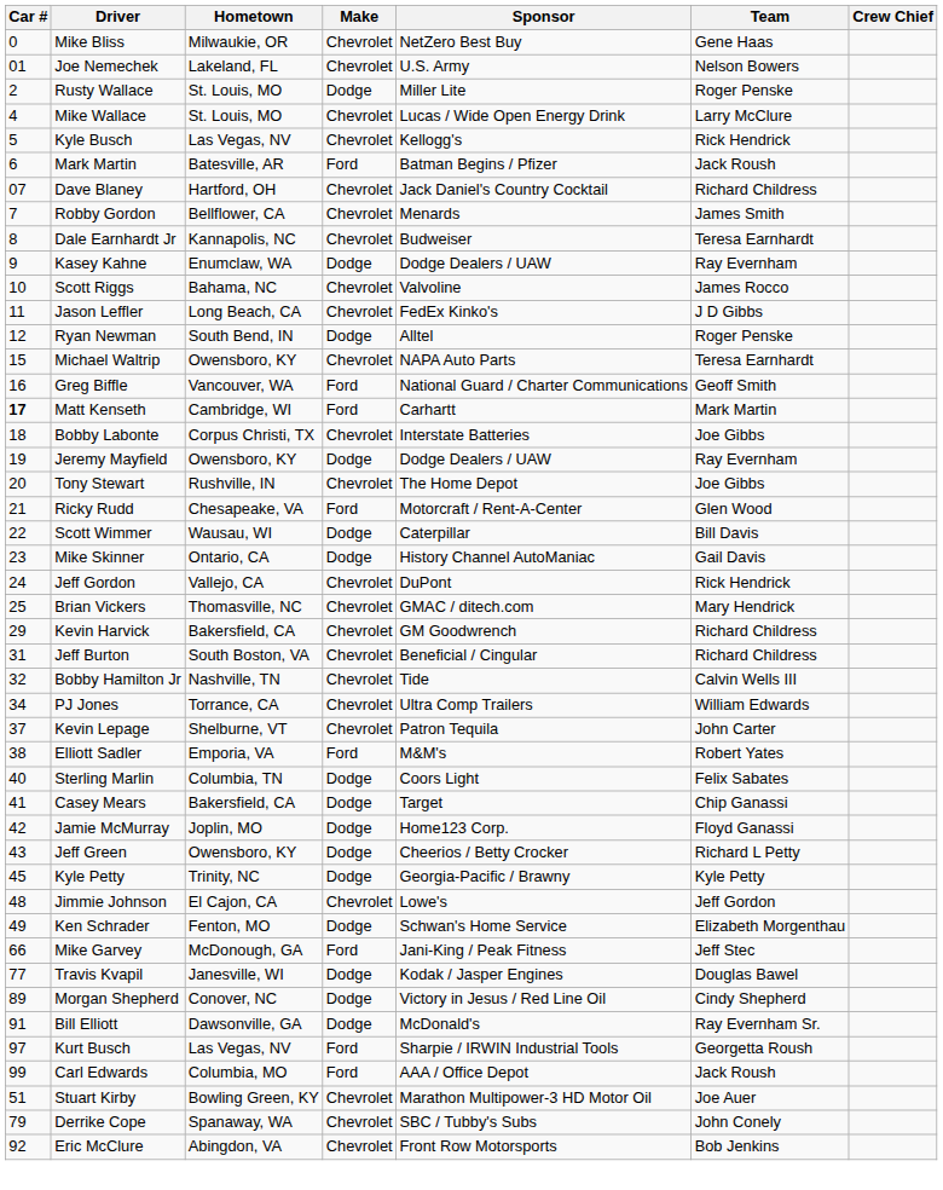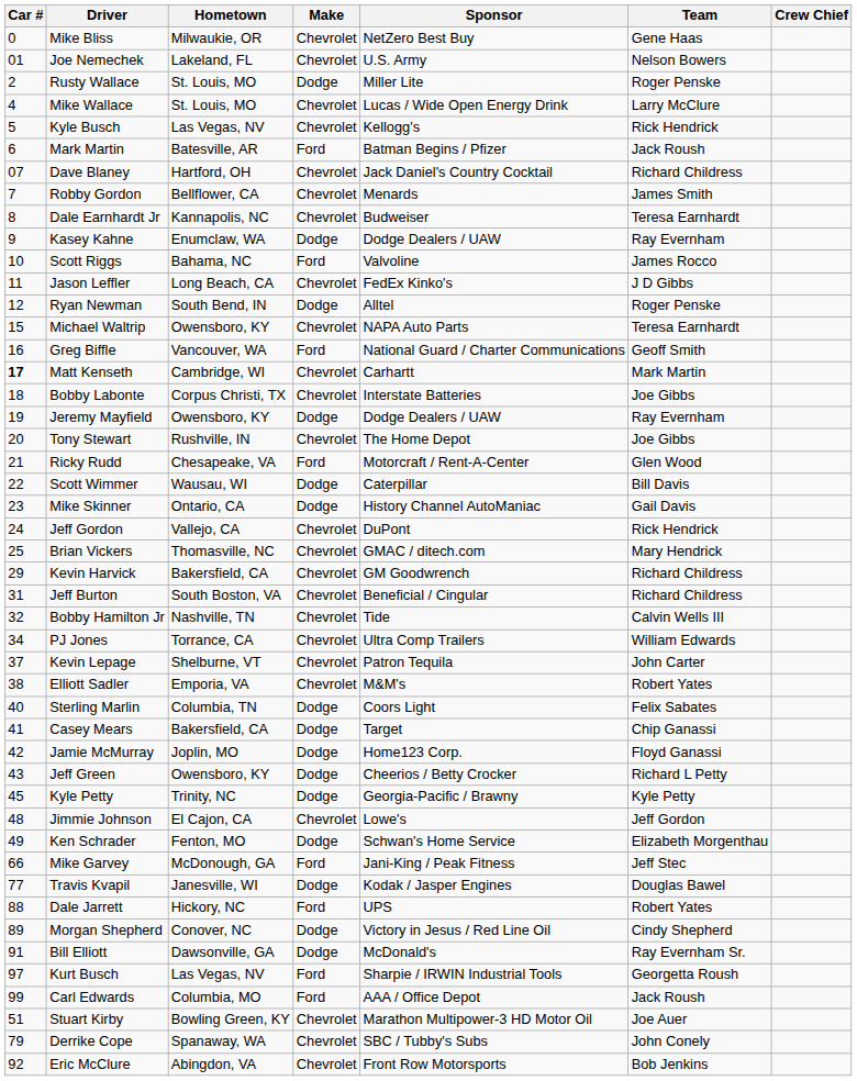 <table class="wikitable">
 <tr>
 <th colspan="1" rowspan="1">Car #</th>
 <th colspan="1" rowspan="1"><abbr>Driver</abbr></th>
 <th colspan="1" rowspan="1"><abbr>Hometown</abbr></th>
 <th colspan="1" rowspan="1"><abbr>Make</abbr></th>
 <th colspan="1" rowspan="1"><abbr>Sponsor</abbr></th>
 <th colspan="1" rowspan="1"><abbr>Team</abbr></th>
 <th colspan="1" rowspan="1"><abbr>Crew Chief</abbr></th>
 </tr>
 <tr>
 <td>0</td>
 <td>Mike Bliss</td>
 <td>Milwaukie, OR</td>
 <td>Chevrolet</td>
 <td>NetZero Best Buy</td>
 <td>Gene Haas</td>
 <td></td>
 </tr>
 <tr>
 <td>01</td>
 <td>Joe Nemechek</td>
 <td>Lakeland, FL</td>
 <td>Chevrolet</td>
 <td>U.S. Army</td>
 <td>Nelson Bowers</td>
 <td></td>
 </tr>
 <tr>
 <td>2</td>
 <td>Rusty Wallace</td>
 <td>St. Louis, MO</td>
 <td>Dodge</td>
 <td>Miller Lite</td>
 <td>Roger Penske</td>
 <td></td>
 </tr>
 <tr>
 <td>4</td>
 <td>Mike Wallace</td>
 <td>St. Louis, MO</td>
 <td>Chevrolet</td>
 <td>Lucas / Wide Open Energy Drink</td>
 <td>Larry McClure</td>
 <td></td>
 </tr>
 <tr>
 <td>5</td>
 <td>Kyle Busch</td>
 <td>Las Vegas, NV</td>
 <td>Chevrolet</td>
 <td>Kellogg's</td>
 <td>Rick Hendrick</td>
 <td></td>
 </tr>
 <tr>
 <td>6</td>
 <td>Mark Martin</td>
 <td>Batesville, AR</td>
 <td>Ford</td>
 <td>Batman Begins / Pfizer</td>
 <td>Jack Roush</td>
 <td></td>
 </tr>
 <tr>
 <td>07</td>
 <td>Dave Blaney</td>
 <td>Hartford, OH</td>
 <td>Chevrolet</td>
 <td>Jack Daniel's Country Cocktail</td>
 <td>Richard Childress</td>
 <td></td>
 </tr>
 <tr>
 <td>7</td>
 <td>Robby Gordon</td>
 <td>Bellflower, CA</td>
 <td>Chevrolet</td>
 <td>Menards</td>
 <td>James Smith</td>
 <td></td>
 </tr>
 <tr>
 <td>8</td>
 <td>Dale Earnhardt Jr</td>
 <td>Kannapolis, NC</td>
 <td>Chevrolet</td>
 <td>Budweiser</td>
 <td>Teresa Earnhardt</td>
 <td></td>
 </tr>
 <tr>
 <td>9</td>
 <td>Kasey Kahne</td>
 <td>Enumclaw, WA</td>
 <td>Dodge</td>
 <td>Dodge Dealers / UAW</td>
 <td>Ray Evernham</td>
 <td></td>
 </tr>
 <tr>
 <td>10</td>
 <td>Scott Riggs</td>
 <td>Bahama, NC</td>
-<td>Chevrolet</td>
+<td>Ford</td>
 <td>Valvoline</td>
 <td>James Rocco</td>
 <td></td>
 </tr>
 <tr>
 <td>11</td>
 <td>Jason Leffler</td>
 <td>Long Beach, CA</td>
 <td>Chevrolet</td>
 <td>FedEx Kinko's</td>
 <td>J D Gibbs</td>
 <td></td>
 </tr>
 <tr>
 <td>12</td>
 <td>Ryan Newman</td>
 <td>South Bend, IN</td>
 <td>Dodge</td>
 <td>Alltel</td>
 <td>Roger Penske</td>
 <td></td>
 </tr>
 <tr>
 <td>15</td>
 <td>Michael Waltrip</td>
 <td>Owensboro, KY</td>
 <td>Chevrolet</td>
 <td>NAPA Auto Parts</td>
 <td>Teresa Earnhardt</td>
 <td></td>
 </tr>
 <tr>
 <td>16</td>
 <td>Greg Biffle</td>
 <td>Vancouver, WA</td>
 <td>Ford</td>
 <td>National Guard / Charter Communications</td>
 <td>Geoff Smith</td>
 <td></td>
 </tr>
 <tr>
 <td><strong>17</strong></td>
 <td>Matt Kenseth</td>
 <td>Cambridge, WI</td>
-<td>Ford</td>
+<td>Chevrolet</td>
 <td>Carhartt</td>
 <td>Mark Martin</td>
 <td></td>
 </tr>
 <tr>
 <td>18</td>
 <td>Bobby Labonte</td>
 <td>Corpus Christi, TX</td>
 <td>Chevrolet</td>
 <td>Interstate Batteries</td>
 <td>Joe Gibbs</td>
 <td></td>
 </tr>
 <tr>
 <td>19</td>
 <td>Jeremy Mayfield</td>
 <td>Owensboro, KY</td>
 <td>Dodge</td>
 <td>Dodge Dealers / UAW</td>
 <td>Ray Evernham</td>
 <td></td>
 </tr>
 <tr>
 <td>20</td>
 <td>Tony Stewart</td>
 <td>Rushville, IN</td>
 <td>Chevrolet</td>
 <td>The Home Depot</td>
 <td>Joe Gibbs</td>
 <td></td>
 </tr>
 <tr>
 <td>21</td>
 <td>Ricky Rudd</td>
 <td>Chesapeake, VA</td>
 <td>Ford</td>
 <td>Motorcraft / Rent-A-Center</td>
 <td>Glen Wood</td>
 <td></td>
 </tr>
 <tr>
 <td>22</td>
 <td>Scott Wimmer</td>
 <td>Wausau, WI</td>
 <td>Dodge</td>
 <td>Caterpillar</td>
 <td>Bill Davis</td>
 <td></td>
 </tr>
 <tr>
 <td>23</td>
 <td>Mike Skinner</td>
 <td>Ontario, CA</td>
 <td>Dodge</td>
 <td>History Channel AutoManiac</td>
 <td>Gail Davis</td>
 <td></td>
 </tr>
 <tr>
 <td>24</td>
 <td>Jeff Gordon</td>
 <td>Vallejo, CA</td>
 <td>Chevrolet</td>
 <td>DuPont</td>
 <td>Rick Hendrick</td>
 <td></td>
 </tr>
 <tr>
 <td>25</td>
 <td>Brian Vickers</td>
 <td>Thomasville, NC</td>
 <td>Chevrolet</td>
 <td>GMAC / ditech.com</td>
 <td>Mary Hendrick</td>
 <td></td>
 </tr>
 <tr>
 <td>29</td>
 <td>Kevin Harvick</td>
 <td>Bakersfield, CA</td>
 <td>Chevrolet</td>
 <td>GM Goodwrench</td>
 <td>Richard Childress</td>
 <td></td>
 </tr>
 <tr>
 <td>31</td>
 <td>Jeff Burton</td>
 <td>South Boston, VA</td>
 <td>Chevrolet</td>
 <td>Beneficial / Cingular</td>
 <td>Richard Childress</td>
 <td></td>
 </tr>
 <tr>
 <td>32</td>
 <td>Bobby Hamilton Jr</td>
 <td>Nashville, TN</td>
 <td>Chevrolet</td>
 <td>Tide</td>
 <td>Calvin Wells III</td>
 <td></td>
 </tr>
 <tr>
 <td>34</td>
 <td>PJ Jones</td>
 <td>Torrance, CA</td>
 <td>Chevrolet</td>
 <td>Ultra Comp Trailers</td>
 <td>William Edwards</td>
 <td></td>
 </tr>
 <tr>
 <td>37</td>
 <td>Kevin Lepage</td>
 <td>Shelburne, VT</td>
 <td>Chevrolet</td>
 <td>Patron Tequila</td>
 <td>John Carter</td>
 <td></td>
 </tr>
 <tr>
 <td>38</td>
 <td>Elliott Sadler</td>
 <td>Emporia, VA</td>
-<td>Ford</td>
+<td>Chevrolet</td>
 <td>M&M's</td>
 <td>Robert Yates</td>
 <td></td>
 </tr>
 <tr>
 <td>40</td>
 <td>Sterling Marlin</td>
 <td>Columbia, TN</td>
 <td>Dodge</td>
 <td>Coors Light</td>
 <td>Felix Sabates</td>
 <td></td>
 </tr>
 <tr>
 <td>41</td>
 <td>Casey Mears</td>
 <td>Bakersfield, CA</td>
 <td>Dodge</td>
 <td>Target</td>
 <td>Chip Ganassi</td>
 <td></td>
 </tr>
 <tr>
 <td>42</td>
 <td>Jamie McMurray</td>
 <td>Joplin, MO</td>
 <td>Dodge</td>
 <td>Home123 Corp.</td>
 <td>Floyd Ganassi</td>
 <td></td>
 </tr>
 <tr>
 <td>43</td>
 <td>Jeff Green</td>
 <td>Owensboro, KY</td>
 <td>Dodge</td>
 <td>Cheerios / Betty Crocker</td>
 <td>Richard L Petty</td>
 <td></td>
 </tr>
 <tr>
 <td>45</td>
 <td>Kyle Petty</td>
 <td>Trinity, NC</td>
 <td>Dodge</td>
 <td>Georgia-Pacific / Brawny</td>
 <td>Kyle Petty</td>
 <td></td>
 </tr>
 <tr>
 <td>48</td>
 <td>Jimmie Johnson</td>
 <td>El Cajon, CA</td>
 <td>Chevrolet</td>
 <td>Lowe's</td>
 <td>Jeff Gordon</td>
 <td></td>
 </tr>
 <tr>
 <td>49</td>
 <td>Ken Schrader</td>
 <td>Fenton, MO</td>
 <td>Dodge</td>
 <td>Schwan's Home Service</td>
 <td>Elizabeth Morgenthau</td>
 <td></td>
 </tr>
 <tr>
 <td>66</td>
 <td>Mike Garvey</td>
 <td>McDonough, GA</td>
 <td>Ford</td>
 <td>Jani-King / Peak Fitness</td>
 <td>Jeff Stec</td>
 <td></td>
 </tr>
 <tr>
 <td>77</td>
 <td>Travis Kvapil</td>
 <td>Janesville, WI</td>
 <td>Dodge</td>
 <td>Kodak / Jasper Engines</td>
 <td>Douglas Bawel</td>
 <td></td>
 </tr>
 <tr>
+<td>88</td>
+<td>Dale Jarrett</td>
+<td>Hickory, NC</td>
+<td>Ford</td>
+<td>UPS</td>
+<td>Robert Yates</td>
+<td></td>
+</tr>
+<tr>
 <td>89</td>
 <td>Morgan Shepherd</td>
 <td>Conover, NC</td>
 <td>Dodge</td>
 <td>Victory in Jesus / Red Line Oil</td>
 <td>Cindy Shepherd</td>
 <td></td>
 </tr>
 <tr>
 <td>91</td>
 <td>Bill Elliott</td>
 <td>Dawsonville, GA</td>
 <td>Dodge</td>
 <td>McDonald's</td>
 <td>Ray Evernham Sr.</td>
 <td></td>
 </tr>
 <tr>
 <td>97</td>
 <td>Kurt Busch</td>
 <td>Las Vegas, NV</td>
 <td>Ford</td>
 <td>Sharpie / IRWIN Industrial Tools</td>
 <td>Georgetta Roush</td>
 <td></td>
 </tr>
 <tr>
 <td>99</td>
 <td>Carl Edwards</td>
 <td>Columbia, MO</td>
 <td>Ford</td>
 <td>AAA / Office Depot</td>
 <td>Jack Roush</td>
 <td></td>
 </tr>
 <tr>
 <td>51</td>
 <td>Stuart Kirby</td>
 <td>Bowling Green, KY</td>
 <td>Chevrolet</td>
 <td>Marathon Multipower-3 HD Motor Oil</td>
 <td>Joe Auer</td>
 <td></td>
 </tr>
 <tr>
 <td>79</td>
 <td>Derrike Cope</td>
 <td>Spanaway, WA</td>
 <td>Chevrolet</td>
 <td>SBC / Tubby's Subs</td>
 <td>John Conely</td>
 <td></td>
 </tr>
 <tr>
 <td>92</td>
 <td>Eric McClure</td>
 <td>Abingdon, VA</td>
 <td>Chevrolet</td>
 <td>Front Row Motorsports</td>
 <td>Bob Jenkins</td>
 </tr>
 </table>
